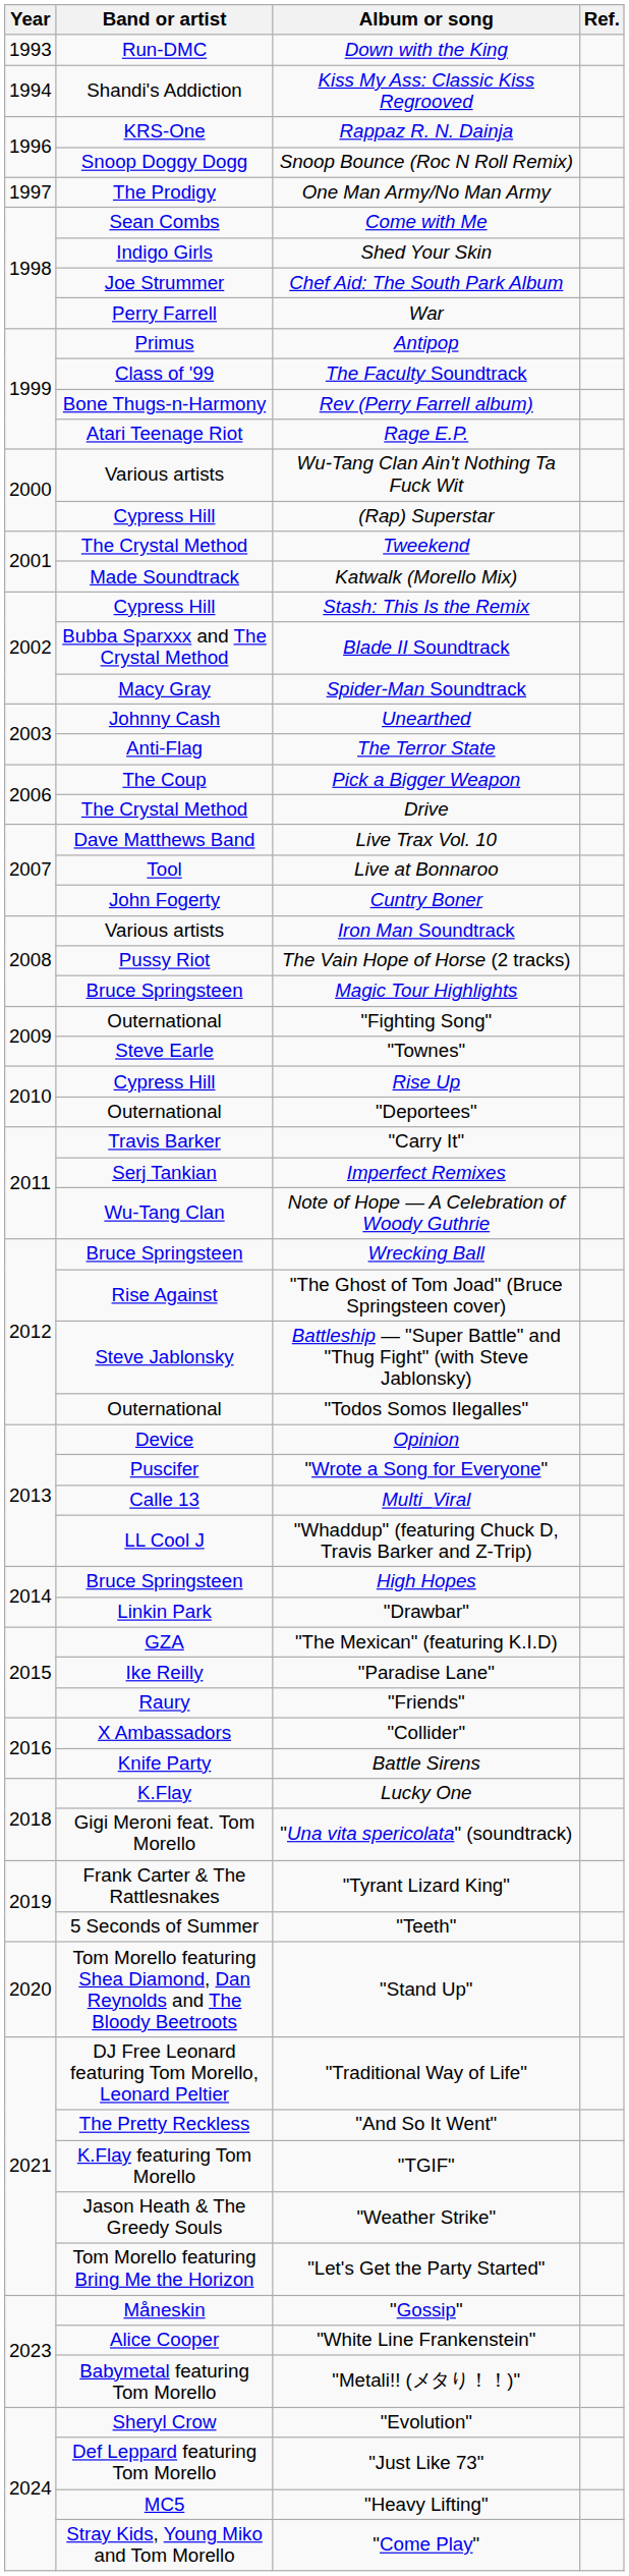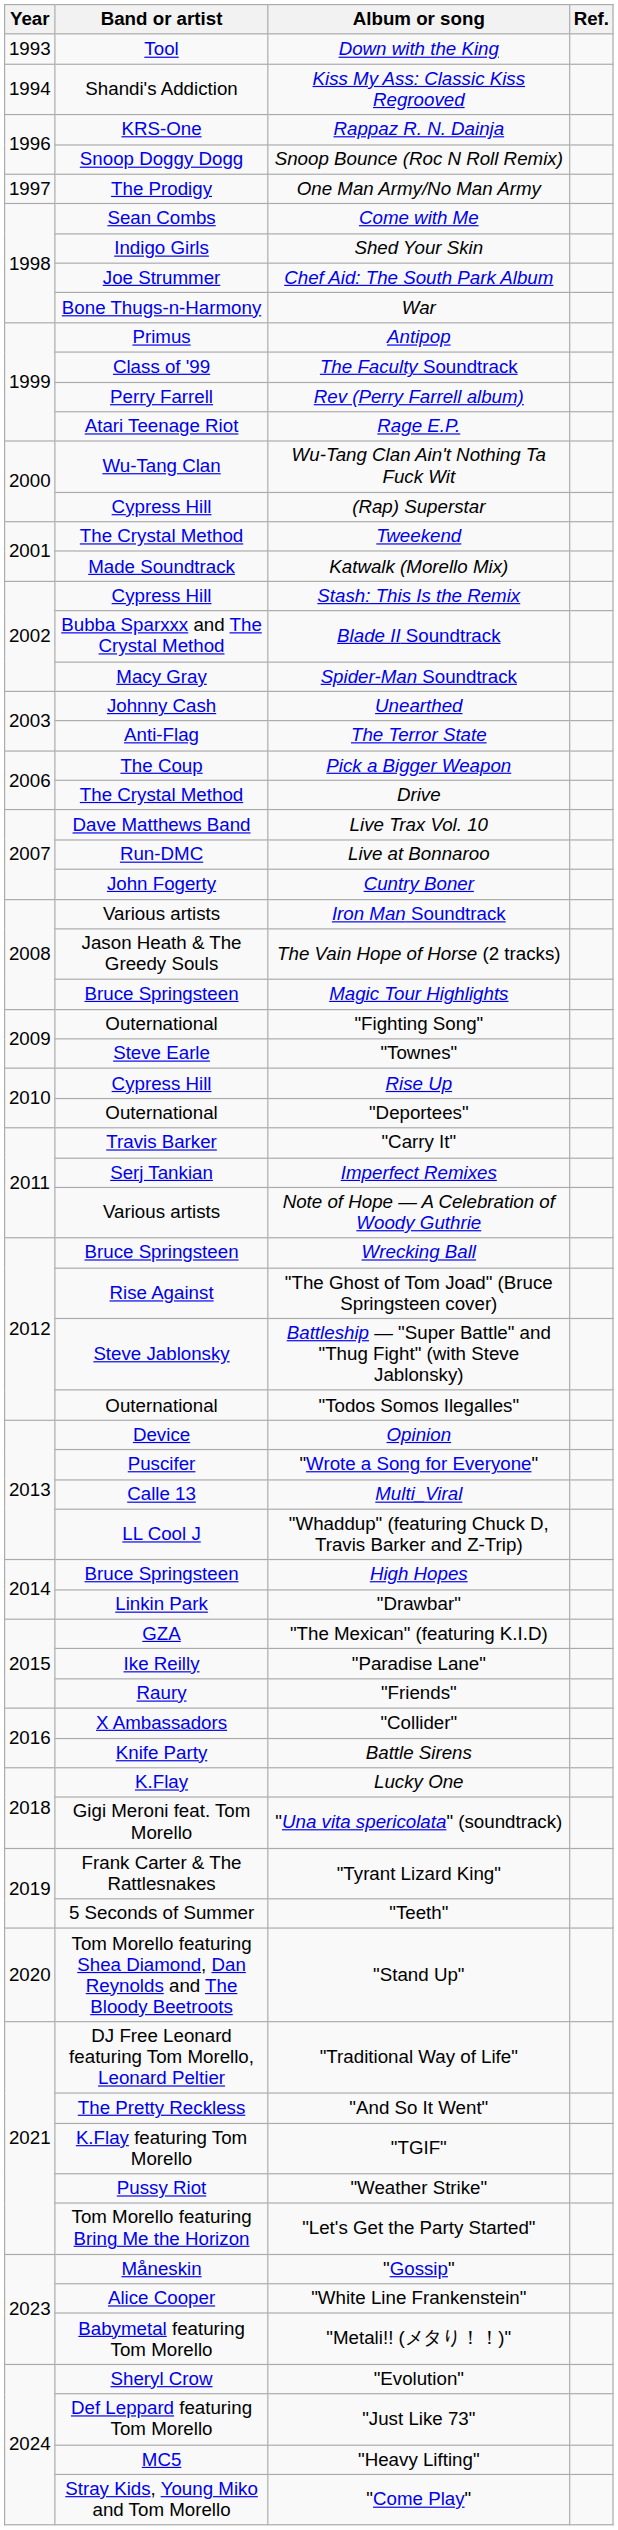 <table class="wikitable plainrowheaders" style="text-align:center;">
 <tr>
 <th>Year</th>
 <th width="175">Band or artist</th>
 <th width="250">Album or song</th>
 <th>Ref.</th>
 </tr>
 <tr>
 <td align="center" rowspan="1">1993</td>
-<td><a href='#'>Run-DMC</a></td>
+<td><a href='#'>Tool</a></td>
 <td><em><a href='#'>Down with the King</a></em></td>
 <td align="center"></td>
 </tr>
 <tr>
 <td align="center" rowspan="1">1994</td>
 <td>Shandi's Addiction</td>
 <td><em><a href='#'>Kiss My Ass: Classic Kiss Regrooved</a></em></td>
 <td align="center"></td>
 </tr>
 <tr>
 <td align="center" rowspan="2">1996</td>
 <td><a href='#'>KRS-One</a></td>
 <td><em><a href='#'>Rappaz R. N. Dainja</a></em></td>
 <td align="center"></td>
 </tr>
 <tr>
 <td><a href='#'>Snoop Doggy Dogg</a></td>
 <td><em>Snoop Bounce (Roc N Roll Remix)</em></td>
 <td align="center"></td>
 </tr>
 <tr>
 <td align="center" rowspan="1">1997</td>
 <td><a href='#'>The Prodigy</a></td>
 <td><em>One Man Army/No Man Army</em></td>
 <td align="center"></td>
 </tr>
 <tr>
 <td align="center" rowspan="4">1998</td>
 <td><a href='#'>Sean Combs</a></td>
 <td><em><a href='#'>Come with Me</a></em></td>
 <td align="center"></td>
 </tr>
 <tr>
 <td><a href='#'>Indigo Girls</a></td>
 <td><em>Shed Your Skin</em></td>
 <td align="center"></td>
 </tr>
 <tr>
 <td><a href='#'>Joe Strummer</a></td>
 <td><em><a href='#'>Chef Aid: The South Park Album</a></em></td>
 <td align="center"></td>
 </tr>
 <tr>
-<td><a href='#'>Perry Farrell</a></td>
+<td><a href='#'>Bone Thugs-n-Harmony</a></td>
 <td><em>War</em></td>
 <td align="center"></td>
 </tr>
 <tr>
 <td align="center" rowspan="4">1999</td>
 <td><a href='#'>Primus</a></td>
 <td><em><a href='#'>Antipop</a></em></td>
 <td align="center"></td>
 </tr>
 <tr>
 <td><a href='#'>Class of '99</a></td>
 <td><a href='#'><em>The Faculty</em> Soundtrack</a></td>
 <td align="center"></td>
 </tr>
 <tr>
-<td><a href='#'>Bone Thugs-n-Harmony</a></td>
+<td><a href='#'>Perry Farrell</a></td>
 <td><em><a href='#'>Rev (Perry Farrell album)</a></em></td>
 <td align="center"></td>
 </tr>
 <tr>
 <td><a href='#'>Atari Teenage Riot</a></td>
 <td><em><a href='#'>Rage E.P.</a></em></td>
 <td align="center"></td>
 </tr>
 <tr>
 <td align="center" rowspan="2">2000</td>
-<td>Various artists</td>
+<td><a href='#'>Wu-Tang Clan</a></td>
 <td><em>Wu-Tang Clan Ain't Nothing Ta Fuck Wit</em></td>
 <td align="center"></td>
 </tr>
 <tr>
 <td><a href='#'>Cypress Hill</a></td>
 <td><em>(Rap) Superstar</em></td>
 <td align="center"></td>
 </tr>
 <tr>
 <td align="center" rowspan="2">2001</td>
 <td><a href='#'>The Crystal Method</a></td>
 <td><em><a href='#'>Tweekend</a></em></td>
 <td align="center"></td>
 </tr>
 <tr>
 <td><a href='#'>Made Soundtrack</a></td>
 <td><em>Katwalk (Morello Mix)</em></td>
 <td align="center"></td>
 </tr>
 <tr>
 <td align="center" rowspan="3">2002</td>
 <td><a href='#'>Cypress Hill</a></td>
 <td><em><a href='#'>Stash: This Is the Remix</a></em></td>
 <td align="center"></td>
 </tr>
 <tr>
 <td><a href='#'>Bubba Sparxxx</a> and <a href='#'>The Crystal Method</a></td>
 <td><a href='#'><em>Blade II</em> Soundtrack</a></td>
 <td></td>
 </tr>
 <tr>
 <td><a href='#'>Macy Gray</a></td>
 <td><a href='#'><em>Spider-Man</em> Soundtrack</a></td>
 <td align="center"></td>
 </tr>
 <tr>
 <td align="center" rowspan="2">2003</td>
 <td><a href='#'>Johnny Cash</a></td>
 <td><em><a href='#'>Unearthed</a></em></td>
 <td align="center"></td>
 </tr>
 <tr>
 <td><a href='#'>Anti-Flag</a></td>
 <td><em><a href='#'>The Terror State</a></em></td>
 <td align="center"></td>
 </tr>
 <tr>
 <td align="center" rowspan="2">2006</td>
 <td><a href='#'>The Coup</a></td>
 <td><em><a href='#'>Pick a Bigger Weapon</a></em></td>
 <td align="center"></td>
 </tr>
 <tr>
 <td><a href='#'>The Crystal Method</a></td>
 <td><em>Drive</em></td>
 <td align="center"></td>
 </tr>
 <tr>
 <td align="center" rowspan="3">2007</td>
 <td><a href='#'>Dave Matthews Band</a></td>
 <td><em>Live Trax Vol. 10</em></td>
 <td align="center"></td>
 </tr>
 <tr>
-<td><a href='#'>Tool</a></td>
+<td><a href='#'>Run-DMC</a></td>
 <td><em>Live at Bonnaroo </em></td>
 <td align="center"></td>
 </tr>
 <tr>
 <td><a href='#'>John Fogerty</a></td>
 <td><em><a href='#'>Cuntry Boner</a></em></td>
 <td align="center"></td>
 </tr>
 <tr>
 <td align="center" rowspan="3">2008</td>
 <td>Various artists</td>
 <td><a href='#'><em>Iron Man</em> Soundtrack</a></td>
 <td align="center"></td>
 </tr>
 <tr>
-<td><a href='#'>Pussy Riot</a></td>
+<td>Jason Heath & The Greedy Souls</td>
 <td><em>The Vain Hope of Horse</em> (2 tracks)</td>
 <td align="center"> </td>
 </tr>
 <tr>
 <td><a href='#'>Bruce Springsteen</a></td>
 <td><em><a href='#'>Magic Tour Highlights</a></em></td>
 <td align="center"></td>
 </tr>
 <tr>
 <td align="center" rowspan="2">2009</td>
 <td>Outernational</td>
 <td>"Fighting Song"</td>
 <td></td>
 </tr>
 <tr>
 <td><a href='#'>Steve Earle</a></td>
 <td>"Townes"</td>
 <td></td>
 </tr>
 <tr>
 <td align="center" rowspan="2">2010</td>
 <td><a href='#'>Cypress Hill</a></td>
 <td><em><a href='#'>Rise Up</a></em></td>
 <td></td>
 </tr>
 <tr>
 <td>Outernational</td>
 <td>"Deportees"</td>
 <td></td>
 </tr>
 <tr>
 <td align="center" rowspan="3">2011</td>
 <td><a href='#'>Travis Barker</a></td>
 <td>"Carry It"</td>
 <td></td>
 </tr>
 <tr>
 <td><a href='#'>Serj Tankian</a></td>
 <td><em><a href='#'>Imperfect Remixes</a></em></td>
 <td></td>
 </tr>
 <tr>
-<td><a href='#'>Wu-Tang Clan</a></td>
+<td>Various artists</td>
 <td><em>Note of Hope ― A Celebration of <a href='#'>Woody Guthrie</a></em></td>
 <td></td>
 </tr>
 <tr>
 <td align="center" rowspan="4">2012</td>
 <td><a href='#'>Bruce Springsteen</a></td>
 <td><em><a href='#'>Wrecking Ball</a></em></td>
 <td></td>
 </tr>
 <tr>
 <td><a href='#'>Rise Against</a></td>
 <td>"The Ghost of Tom Joad" (Bruce Springsteen cover)</td>
 <td></td>
 </tr>
 <tr>
 <td><a href='#'>Steve Jablonsky</a></td>
 <td><em><a href='#'>Battleship</a></em> ― "Super Battle" and "Thug Fight" (with Steve Jablonsky)</td>
 <td></td>
 </tr>
 <tr>
 <td>Outernational</td>
 <td>"Todos Somos Ilegalles"</td>
 <td></td>
 </tr>
 <tr>
 <td align="center" rowspan="4">2013</td>
 <td><a href='#'>Device</a></td>
 <td><em><a href='#'>Opinion</a></em></td>
 <td></td>
 </tr>
 <tr>
 <td><a href='#'>Puscifer</a></td>
 <td>"<a href='#'>Wrote a Song for Everyone</a>"</td>
 <td></td>
 </tr>
 <tr>
 <td><a href='#'>Calle 13</a></td>
 <td><em><a href='#'>Multi_Viral</a></em></td>
 <td></td>
 </tr>
 <tr>
 <td><a href='#'>LL Cool J</a></td>
 <td>"Whaddup" (featuring Chuck D, Travis Barker and Z-Trip)</td>
 <td></td>
 </tr>
 <tr>
 <td align="center" rowspan="2">2014</td>
 <td><a href='#'>Bruce Springsteen</a></td>
 <td><em><a href='#'>High Hopes</a></em></td>
 <td></td>
 </tr>
 <tr>
 <td><a href='#'>Linkin Park</a></td>
 <td>"Drawbar"</td>
 <td></td>
 </tr>
 <tr>
 <td align="center" rowspan="3">2015</td>
 <td><a href='#'>GZA</a></td>
 <td>"The Mexican" (featuring K.I.D)</td>
 <td></td>
 </tr>
 <tr>
 <td><a href='#'>Ike Reilly</a></td>
 <td>"Paradise Lane"</td>
 <td></td>
 </tr>
 <tr>
 <td><a href='#'>Raury</a></td>
 <td>"Friends"</td>
 <td></td>
 </tr>
 <tr>
 <td align="center" rowspan="2">2016</td>
 <td><a href='#'>X Ambassadors</a></td>
 <td>"Collider"</td>
 <td align="center"></td>
 </tr>
 <tr>
 <td><a href='#'>Knife Party</a></td>
 <td><em>Battle Sirens</em></td>
 <td></td>
 </tr>
 <tr>
 <td rowspan="2">2018</td>
 <td><a href='#'>K.Flay</a></td>
 <td><em>Lucky One</em></td>
 <td></td>
 </tr>
 <tr>
 <td>Gigi Meroni feat. Tom Morello</td>
 <td>"<a href='#'><em>Una vita spericolata</em></a>" (soundtrack)</td>
 <td align="center"></td>
 </tr>
 <tr>
 <td rowspan="2">2019</td>
 <td>Frank Carter & The Rattlesnakes</td>
 <td>"Tyrant Lizard King"</td>
 <td></td>
 </tr>
 <tr>
 <td>5 Seconds of Summer</td>
 <td>"Teeth"</td>
 <td align="center"></td>
 </tr>
 <tr>
 <td>2020</td>
 <td>Tom Morello featuring <a href='#'>Shea Diamond</a>, <a href='#'>Dan Reynolds</a> and <a href='#'>The Bloody Beetroots</a></td>
 <td>"Stand Up"</td>
 <td align="center"></td>
 </tr>
 <tr>
 <td align="center" rowspan="5">2021</td>
 <td>DJ Free Leonard featuring Tom Morello, <a href='#'>Leonard Peltier</a></td>
 <td>"Traditional Way of Life"</td>
 <td align="center"></td>
 </tr>
 <tr>
 <td><a href='#'>The Pretty Reckless</a></td>
 <td>"And So It Went"</td>
 <td></td>
 </tr>
 <tr>
 <td><a href='#'>K.Flay</a> featuring Tom Morello</td>
 <td>"TGIF"</td>
 <td></td>
 </tr>
 <tr>
-<td>Jason Heath & The Greedy Souls</td>
+<td><a href='#'>Pussy Riot</a></td>
 <td>"Weather Strike"</td>
 <td align="center"></td>
 </tr>
 <tr>
 <td>Tom Morello featuring <a href='#'>Bring Me the Horizon</a></td>
 <td>"Let's Get the Party Started"</td>
 <td></td>
 </tr>
 <tr>
 <td align="center" rowspan="3">2023</td>
 <td><a href='#'>Måneskin</a></td>
 <td>"<a href='#'>Gossip</a>"</td>
 <td></td>
 </tr>
 <tr>
 <td><a href='#'>Alice Cooper</a></td>
 <td>"White Line Frankenstein"</td>
 <td></td>
 </tr>
 <tr>
 <td><a href='#'>Babymetal</a> featuring Tom Morello</td>
 <td>"Metali!! (メタり！！)"</td>
 <td></td>
 </tr>
 <tr>
 <td align="center" rowspan="4">2024</td>
 <td><a href='#'>Sheryl Crow</a></td>
 <td>"Evolution"</td>
 <td></td>
 </tr>
 <tr>
 <td><a href='#'>Def Leppard</a> featuring Tom Morello</td>
 <td>"Just Like 73"</td>
 <td></td>
 </tr>
 <tr>
 <td><a href='#'>MC5</a></td>
 <td>"Heavy Lifting"</td>
 <td></td>
 </tr>
 <tr>
 <td><a href='#'>Stray Kids</a>, <a href='#'>Young Miko</a> and Tom Morello</td>
 <td>"<a href='#'>Come Play</a>"</td>
 <td></td>
 </tr>
 </table>
